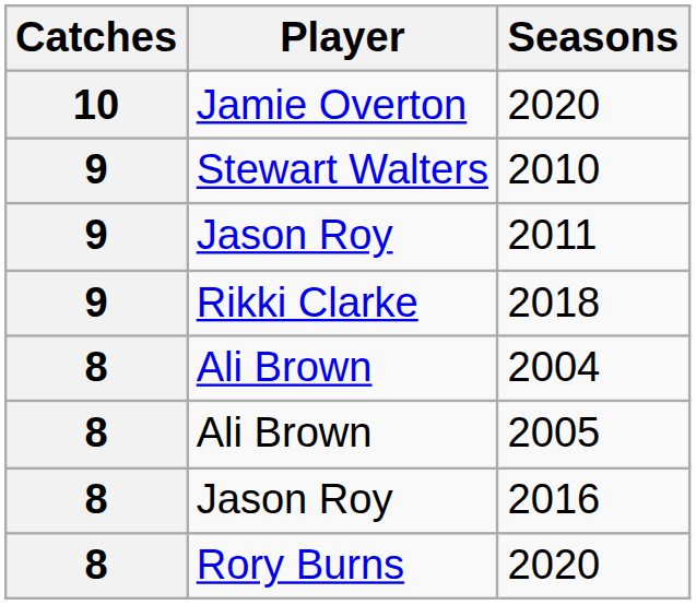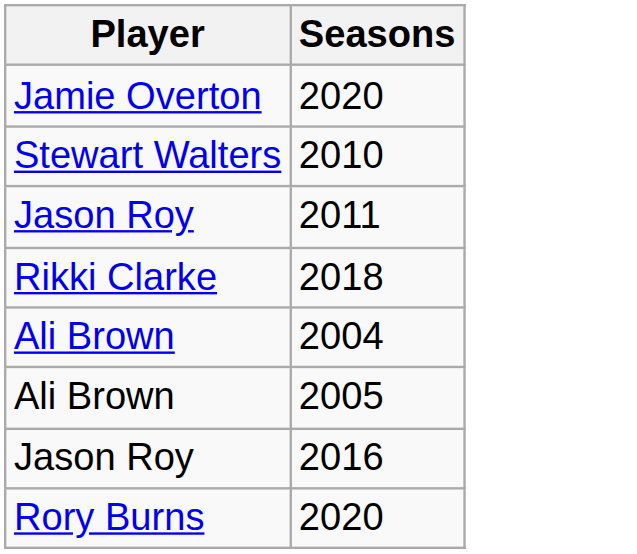 <table class="wikitable">
 <tr>
-<th>Catches</th>
 <th>Player</th>
 <th>Seasons</th>
 </tr>
 <tr>
-<th>10</th>
 <td> <a href='#'>Jamie Overton</a></td>
 <td>2020</td>
 </tr>
 <tr>
-<th>9</th>
 <td> <a href='#'>Stewart Walters</a></td>
 <td>2010</td>
 </tr>
 <tr>
-<th>9</th>
 <td> <a href='#'>Jason Roy</a></td>
 <td>2011</td>
 </tr>
 <tr>
-<th>9</th>
 <td> <a href='#'>Rikki Clarke</a></td>
 <td>2018</td>
 </tr>
 <tr>
-<th>8</th>
 <td> <a href='#'>Ali Brown</a></td>
 <td>2004</td>
 </tr>
 <tr>
-<th>8</th>
 <td> Ali Brown</td>
 <td>2005</td>
 </tr>
 <tr>
-<th>8</th>
 <td> Jason Roy</td>
 <td>2016</td>
 </tr>
 <tr>
-<th>8</th>
 <td> <a href='#'>Rory Burns</a></td>
 <td>2020</td>
 </tr>
 </table>
